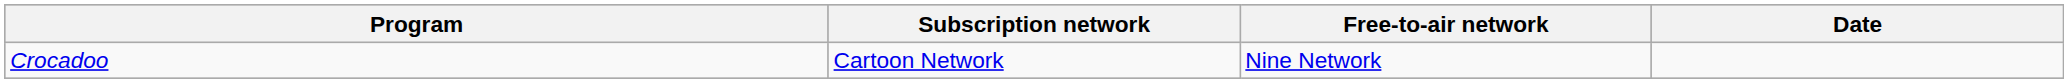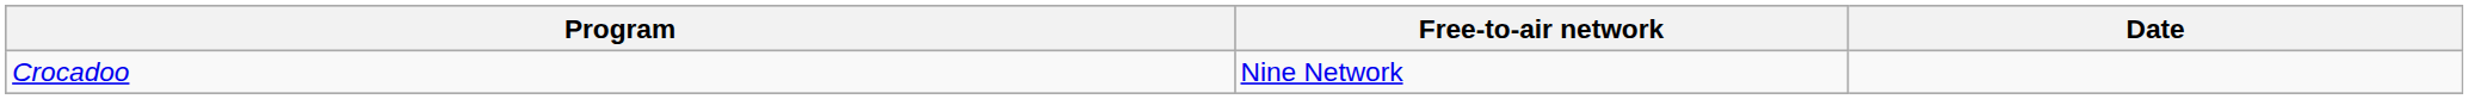 <table class="wikitable sortable"  style="width:100%; font-size:87%;">
 <tr style="background:#efefef;">
 <th style="width:40%;">Program</th>
-<th style="width:20%;">Subscription network</th>
 <th style="width:20%;">Free-to-air network</th>
 <th style="width:20%;">Date</th>
 </tr>
 <tr>
 <td><em><a href='#'>Crocadoo</a></em></td>
-<td><a href='#'>Cartoon Network</a></td>
 <td><a href='#'>Nine Network</a></td>
 <td></td>
 </tr>
 </table>
